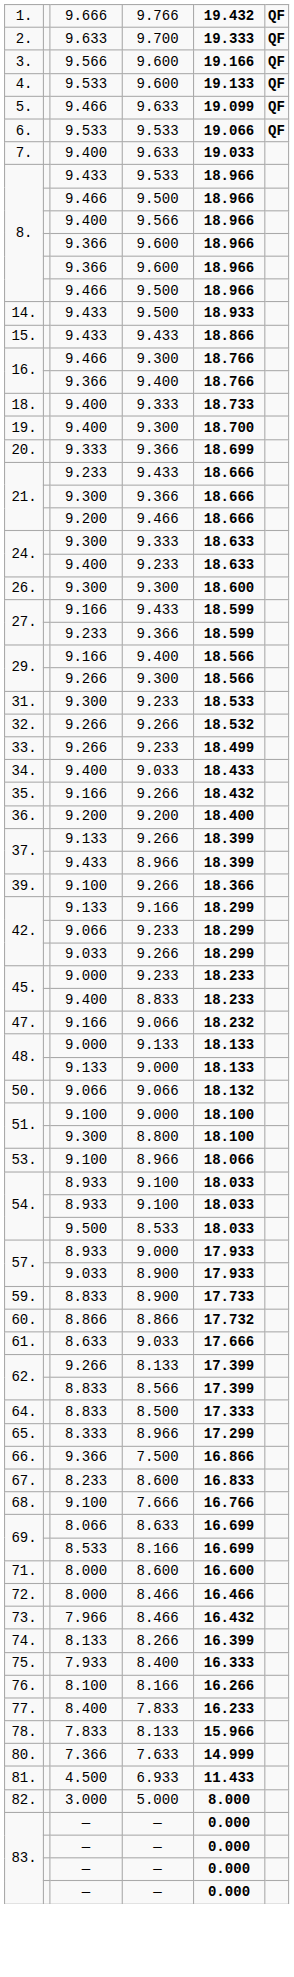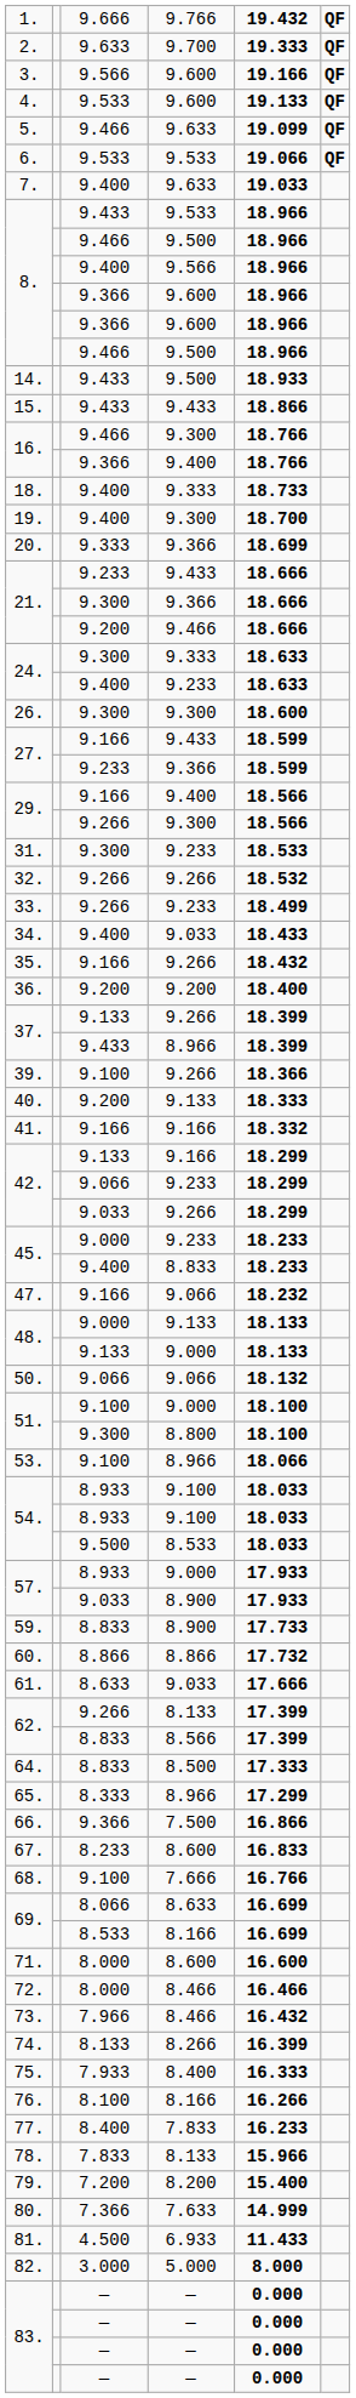 <table class=wikitable style="text-align:center">
 <tr>
 <td width=30>1.</td>
 <td align=left></td>
 <td width=60>9.666</td>
 <td width=60>9.766</td>
 <td width=60><strong>19.432</strong></td>
 <td><strong>QF</strong></td>
 </tr>
 <tr>
 <td>2.</td>
 <td align=left></td>
 <td>9.633</td>
 <td>9.700</td>
 <td><strong>19.333</strong></td>
 <td><strong>QF</strong></td>
 </tr>
 <tr>
 <td>3.</td>
 <td align=left></td>
 <td>9.566</td>
 <td>9.600</td>
 <td><strong>19.166</strong></td>
 <td><strong>QF</strong></td>
 </tr>
 <tr>
 <td>4.</td>
 <td align=left></td>
 <td>9.533</td>
 <td>9.600</td>
 <td><strong>19.133</strong></td>
 <td><strong>QF</strong></td>
 </tr>
 <tr>
 <td>5.</td>
 <td align=left></td>
 <td>9.466</td>
 <td>9.633</td>
 <td><strong>19.099</strong></td>
 <td><strong>QF</strong></td>
 </tr>
 <tr>
 <td>6.</td>
 <td align=left></td>
 <td>9.533</td>
 <td>9.533</td>
 <td><strong>19.066</strong></td>
 <td><strong>QF</strong></td>
 </tr>
 <tr>
 <td>7.</td>
 <td align=left></td>
 <td>9.400</td>
 <td>9.633</td>
 <td><strong>19.033</strong></td>
 <td></td>
 </tr>
 <tr>
 <td rowspan=6>8.</td>
 <td align=left></td>
 <td>9.433</td>
 <td>9.533</td>
 <td><strong>18.966</strong></td>
 <td></td>
 </tr>
 <tr>
 <td align=left></td>
 <td>9.466</td>
 <td>9.500</td>
 <td><strong>18.966</strong></td>
 <td></td>
 </tr>
 <tr>
 <td align=left></td>
 <td>9.400</td>
 <td>9.566</td>
 <td><strong>18.966</strong></td>
 <td></td>
 </tr>
 <tr>
 <td align=left></td>
 <td>9.366</td>
 <td>9.600</td>
 <td><strong>18.966</strong></td>
 <td></td>
 </tr>
 <tr>
 <td align=left></td>
 <td>9.366</td>
 <td>9.600</td>
 <td><strong>18.966</strong></td>
 <td></td>
 </tr>
 <tr>
 <td align=left></td>
 <td>9.466</td>
 <td>9.500</td>
 <td><strong>18.966</strong></td>
 <td></td>
 </tr>
 <tr>
 <td>14.</td>
 <td align=left></td>
 <td>9.433</td>
 <td>9.500</td>
 <td><strong>18.933</strong></td>
 <td></td>
 </tr>
 <tr>
 <td>15.</td>
 <td align=left></td>
 <td>9.433</td>
 <td>9.433</td>
 <td><strong>18.866</strong></td>
 <td></td>
 </tr>
 <tr>
 <td rowspan=2>16.</td>
 <td align=left></td>
 <td>9.466</td>
 <td>9.300</td>
 <td><strong>18.766</strong></td>
 <td></td>
 </tr>
 <tr>
 <td align=left></td>
 <td>9.366</td>
 <td>9.400</td>
 <td><strong>18.766</strong></td>
 <td></td>
 </tr>
 <tr>
 <td>18.</td>
 <td align=left></td>
 <td>9.400</td>
 <td>9.333</td>
 <td><strong>18.733</strong></td>
 <td></td>
 </tr>
 <tr>
 <td>19.</td>
 <td align=left></td>
 <td>9.400</td>
 <td>9.300</td>
 <td><strong>18.700</strong></td>
 <td></td>
 </tr>
 <tr>
 <td>20.</td>
 <td align=left></td>
 <td>9.333</td>
 <td>9.366</td>
 <td><strong>18.699</strong></td>
 <td></td>
 </tr>
 <tr>
 <td rowspan=3>21.</td>
 <td align=left></td>
 <td>9.233</td>
 <td>9.433</td>
 <td><strong>18.666</strong></td>
 <td></td>
 </tr>
 <tr>
 <td align=left></td>
 <td>9.300</td>
 <td>9.366</td>
 <td><strong>18.666</strong></td>
 <td></td>
 </tr>
 <tr>
 <td align=left></td>
 <td>9.200</td>
 <td>9.466</td>
 <td><strong>18.666</strong></td>
 <td></td>
 </tr>
 <tr>
 <td rowspan=2>24.</td>
 <td align=left></td>
 <td>9.300</td>
 <td>9.333</td>
 <td><strong>18.633</strong></td>
 <td></td>
 </tr>
 <tr>
 <td align=left></td>
 <td>9.400</td>
 <td>9.233</td>
 <td><strong>18.633</strong></td>
 <td></td>
 </tr>
 <tr>
 <td>26.</td>
 <td align=left></td>
 <td>9.300</td>
 <td>9.300</td>
 <td><strong>18.600</strong></td>
 <td></td>
 </tr>
 <tr>
 <td rowspan=2>27.</td>
 <td align=left></td>
 <td>9.166</td>
 <td>9.433</td>
 <td><strong>18.599</strong></td>
 <td></td>
 </tr>
 <tr>
 <td align=left></td>
 <td>9.233</td>
 <td>9.366</td>
 <td><strong>18.599</strong></td>
 <td></td>
 </tr>
 <tr>
 <td rowspan=2>29.</td>
 <td align=left></td>
 <td>9.166</td>
 <td>9.400</td>
 <td><strong>18.566</strong></td>
 <td></td>
 </tr>
 <tr>
 <td align=left></td>
 <td>9.266</td>
 <td>9.300</td>
 <td><strong>18.566</strong></td>
 <td></td>
 </tr>
 <tr>
 <td>31.</td>
 <td align=left></td>
 <td>9.300</td>
 <td>9.233</td>
 <td><strong>18.533</strong></td>
 <td></td>
 </tr>
 <tr>
 <td>32.</td>
 <td align=left></td>
 <td>9.266</td>
 <td>9.266</td>
 <td><strong>18.532</strong></td>
 <td></td>
 </tr>
 <tr>
 <td>33.</td>
 <td align=left></td>
 <td>9.266</td>
 <td>9.233</td>
 <td><strong>18.499</strong></td>
 <td></td>
 </tr>
 <tr>
 <td>34.</td>
 <td align=left></td>
 <td>9.400</td>
 <td>9.033</td>
 <td><strong>18.433</strong></td>
 <td></td>
 </tr>
 <tr>
 <td>35.</td>
 <td align=left></td>
 <td>9.166</td>
 <td>9.266</td>
 <td><strong>18.432</strong></td>
 <td></td>
 </tr>
 <tr>
 <td>36.</td>
 <td align=left></td>
 <td>9.200</td>
 <td>9.200</td>
 <td><strong>18.400</strong></td>
 <td></td>
 </tr>
 <tr>
 <td rowspan=2>37.</td>
 <td align=left></td>
 <td>9.133</td>
 <td>9.266</td>
 <td><strong>18.399</strong></td>
 <td></td>
 </tr>
 <tr>
 <td align=left></td>
 <td>9.433</td>
 <td>8.966</td>
 <td><strong>18.399</strong></td>
 <td></td>
 </tr>
 <tr>
 <td>39.</td>
 <td align=left></td>
 <td>9.100</td>
 <td>9.266</td>
 <td><strong>18.366</strong></td>
 <td></td>
 </tr>
 <tr>
+<td>40.</td>
+<td align=left></td>
+<td>9.200</td>
+<td>9.133</td>
+<td><strong>18.333</strong></td>
+<td></td>
+</tr>
+<tr>
+<td>41.</td>
+<td align=left></td>
+<td>9.166</td>
+<td>9.166</td>
+<td><strong>18.332</strong></td>
+<td></td>
+</tr>
+<tr>
 <td rowspan=3>42.</td>
 <td align=left></td>
 <td>9.133</td>
 <td>9.166</td>
 <td><strong>18.299</strong></td>
 <td></td>
 </tr>
 <tr>
 <td align=left></td>
 <td>9.066</td>
 <td>9.233</td>
 <td><strong>18.299</strong></td>
 <td></td>
 </tr>
 <tr>
 <td align=left></td>
 <td>9.033</td>
 <td>9.266</td>
 <td><strong>18.299</strong></td>
 <td></td>
 </tr>
 <tr>
 <td rowspan=2>45.</td>
 <td align=left></td>
 <td>9.000</td>
 <td>9.233</td>
 <td><strong>18.233</strong></td>
 <td></td>
 </tr>
 <tr>
 <td align=left></td>
 <td>9.400</td>
 <td>8.833</td>
 <td><strong>18.233</strong></td>
 <td></td>
 </tr>
 <tr>
 <td>47.</td>
 <td align=left></td>
 <td>9.166</td>
 <td>9.066</td>
 <td><strong>18.232</strong></td>
 <td></td>
 </tr>
 <tr>
 <td rowspan=2>48.</td>
 <td align=left></td>
 <td>9.000</td>
 <td>9.133</td>
 <td><strong>18.133</strong></td>
 <td></td>
 </tr>
 <tr>
 <td align=left></td>
 <td>9.133</td>
 <td>9.000</td>
 <td><strong>18.133</strong></td>
 <td></td>
 </tr>
 <tr>
 <td>50.</td>
 <td align=left></td>
 <td>9.066</td>
 <td>9.066</td>
 <td><strong>18.132</strong></td>
 <td></td>
 </tr>
 <tr>
 <td rowspan=2>51.</td>
 <td align=left></td>
 <td>9.100</td>
 <td>9.000</td>
 <td><strong>18.100</strong></td>
 <td></td>
 </tr>
 <tr>
 <td align=left></td>
 <td>9.300</td>
 <td>8.800</td>
 <td><strong>18.100</strong></td>
 <td></td>
 </tr>
 <tr>
 <td>53.</td>
 <td align=left></td>
 <td>9.100</td>
 <td>8.966</td>
 <td><strong>18.066</strong></td>
 <td></td>
 </tr>
 <tr>
 <td rowspan=3>54.</td>
 <td align=left></td>
 <td>8.933</td>
 <td>9.100</td>
 <td><strong>18.033</strong></td>
 <td></td>
 </tr>
 <tr>
 <td align=left></td>
 <td>8.933</td>
 <td>9.100</td>
 <td><strong>18.033</strong></td>
 <td></td>
 </tr>
 <tr>
 <td align=left></td>
 <td>9.500</td>
 <td>8.533</td>
 <td><strong>18.033</strong></td>
 <td></td>
 </tr>
 <tr>
 <td rowspan=2>57.</td>
 <td align=left></td>
 <td>8.933</td>
 <td>9.000</td>
 <td><strong>17.933</strong></td>
 <td></td>
 </tr>
 <tr>
 <td align=left></td>
 <td>9.033</td>
 <td>8.900</td>
 <td><strong>17.933</strong></td>
 <td></td>
 </tr>
 <tr>
 <td>59.</td>
 <td align=left></td>
 <td>8.833</td>
 <td>8.900</td>
 <td><strong>17.733</strong></td>
 <td></td>
 </tr>
 <tr>
 <td>60.</td>
 <td align=left></td>
 <td>8.866</td>
 <td>8.866</td>
 <td><strong>17.732</strong></td>
 <td></td>
 </tr>
 <tr>
 <td>61.</td>
 <td align=left></td>
 <td>8.633</td>
 <td>9.033</td>
 <td><strong>17.666</strong></td>
 <td></td>
 </tr>
 <tr>
 <td rowspan=2>62.</td>
 <td align=left></td>
 <td>9.266</td>
 <td>8.133</td>
 <td><strong>17.399</strong></td>
 <td></td>
 </tr>
 <tr>
 <td align=left></td>
 <td>8.833</td>
 <td>8.566</td>
 <td><strong>17.399</strong></td>
 <td></td>
 </tr>
 <tr>
 <td>64.</td>
 <td align=left></td>
 <td>8.833</td>
 <td>8.500</td>
 <td><strong>17.333</strong></td>
 <td></td>
 </tr>
 <tr>
 <td>65.</td>
 <td align=left></td>
 <td>8.333</td>
 <td>8.966</td>
 <td><strong>17.299</strong></td>
 <td></td>
 </tr>
 <tr>
 <td>66.</td>
 <td align=left></td>
 <td>9.366</td>
 <td>7.500</td>
 <td><strong>16.866</strong></td>
 <td></td>
 </tr>
 <tr>
 <td>67.</td>
 <td align=left></td>
 <td>8.233</td>
 <td>8.600</td>
 <td><strong>16.833</strong></td>
 <td></td>
 </tr>
 <tr>
 <td>68.</td>
 <td align=left></td>
 <td>9.100</td>
 <td>7.666</td>
 <td><strong>16.766</strong></td>
 <td></td>
 </tr>
 <tr>
 <td rowspan=2>69.</td>
 <td align=left></td>
 <td>8.066</td>
 <td>8.633</td>
 <td><strong>16.699</strong></td>
 <td></td>
 </tr>
 <tr>
 <td align=left></td>
 <td>8.533</td>
 <td>8.166</td>
 <td><strong>16.699</strong></td>
 <td></td>
 </tr>
 <tr>
 <td>71.</td>
 <td align=left></td>
 <td>8.000</td>
 <td>8.600</td>
 <td><strong>16.600</strong></td>
 <td></td>
 </tr>
 <tr>
 <td>72.</td>
 <td align=left></td>
 <td>8.000</td>
 <td>8.466</td>
 <td><strong>16.466</strong></td>
 <td></td>
 </tr>
 <tr>
 <td>73.</td>
 <td align=left></td>
 <td>7.966</td>
 <td>8.466</td>
 <td><strong>16.432</strong></td>
 <td></td>
 </tr>
 <tr>
 <td>74.</td>
 <td align=left></td>
 <td>8.133</td>
 <td>8.266</td>
 <td><strong>16.399</strong></td>
 <td></td>
 </tr>
 <tr>
 <td>75.</td>
 <td align=left></td>
 <td>7.933</td>
 <td>8.400</td>
 <td><strong>16.333</strong></td>
 <td></td>
 </tr>
 <tr>
 <td>76.</td>
 <td align=left></td>
 <td>8.100</td>
 <td>8.166</td>
 <td><strong>16.266</strong></td>
 <td></td>
 </tr>
 <tr>
 <td>77.</td>
 <td align=left></td>
 <td>8.400</td>
 <td>7.833</td>
 <td><strong>16.233</strong></td>
 <td></td>
 </tr>
 <tr>
 <td>78.</td>
 <td align=left></td>
 <td>7.833</td>
 <td>8.133</td>
 <td><strong>15.966</strong></td>
 <td></td>
 </tr>
 <tr>
+<td>79.</td>
+<td align=left></td>
+<td>7.200</td>
+<td>8.200</td>
+<td><strong>15.400</strong></td>
+<td></td>
+</tr>
+<tr>
 <td>80.</td>
 <td align=left></td>
 <td>7.366</td>
 <td>7.633</td>
 <td><strong>14.999</strong></td>
 <td></td>
 </tr>
 <tr>
 <td>81.</td>
 <td align=left></td>
 <td>4.500</td>
 <td>6.933</td>
 <td><strong>11.433</strong></td>
 <td></td>
 </tr>
 <tr>
 <td>82.</td>
 <td align=left></td>
 <td>3.000</td>
 <td>5.000</td>
 <td><strong>8.000</strong></td>
 <td></td>
 </tr>
 <tr>
 <td rowspan=4>83.</td>
 <td align=left></td>
 <td>—</td>
 <td>—</td>
 <td><strong>0.000</strong></td>
 <td></td>
 </tr>
 <tr>
 <td align=left></td>
 <td>—</td>
 <td>—</td>
 <td><strong>0.000</strong></td>
 <td></td>
 </tr>
 <tr>
 <td align=left></td>
 <td>—</td>
 <td>—</td>
 <td><strong>0.000</strong></td>
 <td></td>
 </tr>
 <tr>
 <td align=left></td>
 <td>—</td>
 <td>—</td>
 <td><strong>0.000</strong></td>
 <td></td>
 </tr>
 </table>
